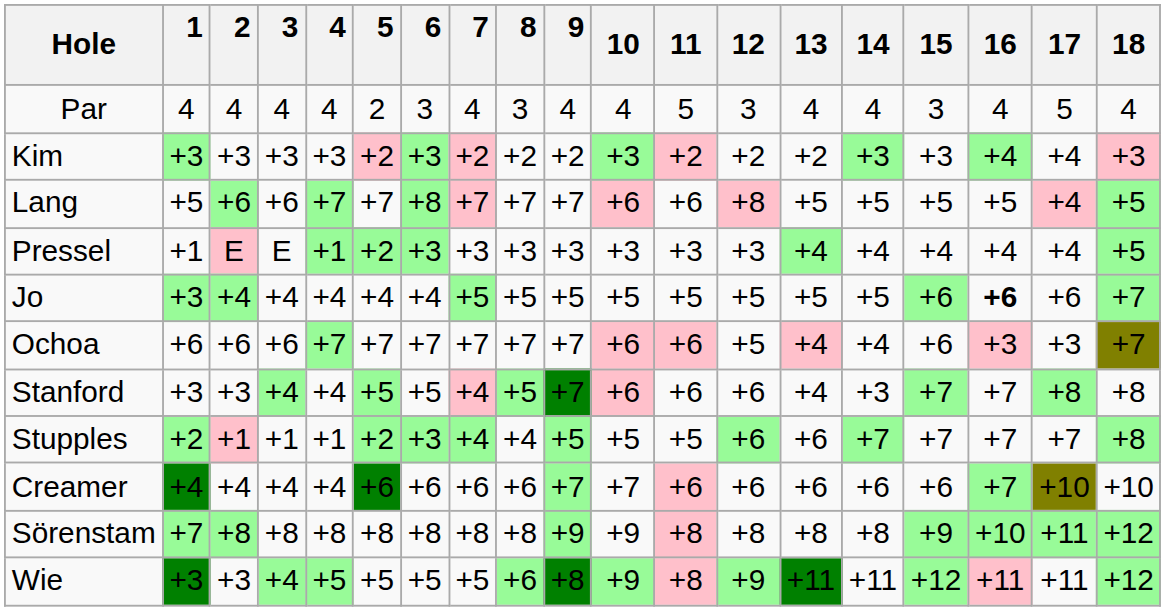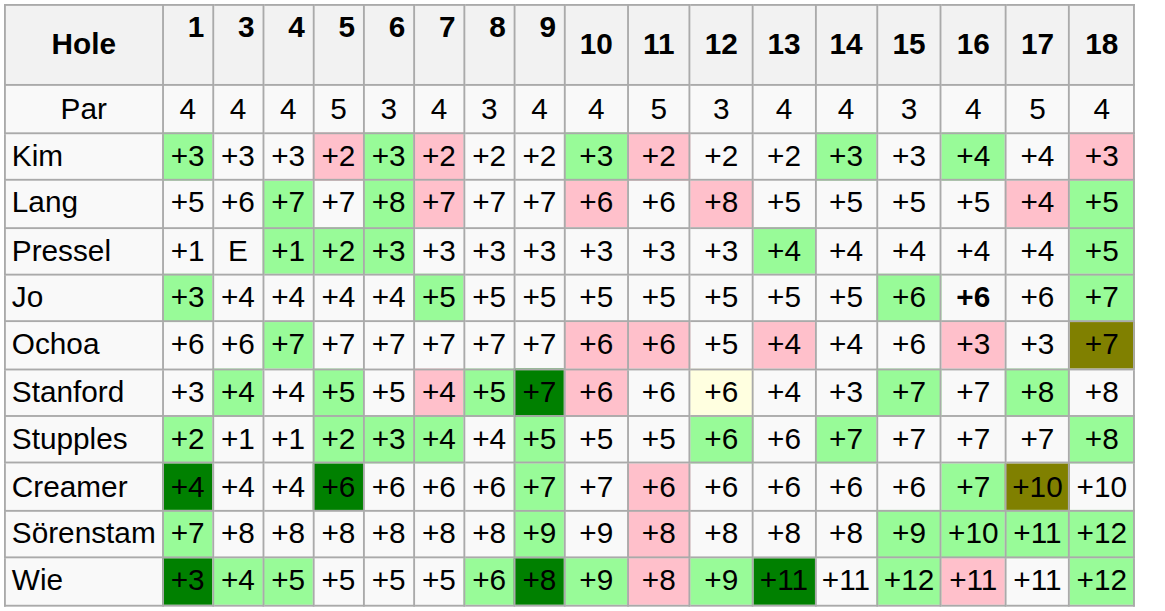 <table class="wikitable" style="text-align:center">
 <tr>
 <th>Hole</th>
 <th>  1  </th>
-<th>  2  </th>
 <th>  3  </th>
 <th>  4  </th>
 <th>  5  </th>
 <th>  6  </th>
 <th>  7  </th>
 <th>  8  </th>
 <th>  9  </th>
 <th> 10 </th>
 <th> 11 </th>
 <th> 12 </th>
 <th>13</th>
 <th>14</th>
 <th>15</th>
 <th>16</th>
 <th>17</th>
 <th>18</th>
 </tr>
 <tr>
 <td>Par</td>
 <td>4</td>
 <td>4</td>
 <td>4</td>
-<td>4</td>
-<td>2</td>
+<td>5</td>
 <td>3</td>
 <td>4</td>
 <td>3</td>
 <td>4</td>
 <td>4</td>
 <td>5</td>
 <td>3</td>
 <td>4</td>
 <td>4</td>
 <td>3</td>
 <td>4</td>
 <td>5</td>
 <td>4</td>
 </tr>
 <tr>
 <td align=left> Kim</td>
 <td style="background: PaleGreen;">+3</td>
-<td>+3</td>
 <td>+3</td>
 <td>+3</td>
 <td style="background: Pink;">+2</td>
 <td style="background: PaleGreen;">+3</td>
 <td style="background: Pink;">+2</td>
 <td>+2</td>
 <td>+2</td>
 <td style="background: PaleGreen;">+3</td>
 <td style="background: Pink;">+2</td>
 <td>+2</td>
 <td>+2</td>
 <td style="background: PaleGreen;">+3</td>
 <td>+3</td>
 <td style="background: PaleGreen;">+4</td>
 <td>+4</td>
 <td style="background: Pink;">+3</td>
 </tr>
 <tr>
 <td align=left> Lang</td>
 <td>+5</td>
-<td style="background: PaleGreen;">+6</td>
 <td>+6</td>
 <td style="background: PaleGreen;">+7</td>
 <td>+7</td>
 <td style="background: PaleGreen;">+8</td>
 <td style="background: Pink;">+7</td>
 <td>+7</td>
 <td>+7</td>
 <td style="background: Pink;">+6</td>
 <td>+6</td>
 <td style="background: Pink;">+8</td>
 <td>+5</td>
 <td>+5</td>
 <td>+5</td>
 <td>+5</td>
 <td style="background: Pink;">+4</td>
 <td style="background: PaleGreen;">+5</td>
 </tr>
 <tr>
 <td align=left> Pressel</td>
 <td>+1</td>
-<td style="background: Pink;">E</td>
 <td>E</td>
 <td style="background: PaleGreen;">+1</td>
 <td style="background: PaleGreen;">+2</td>
 <td style="background: PaleGreen;">+3</td>
 <td>+3</td>
 <td>+3</td>
 <td>+3</td>
 <td>+3</td>
 <td>+3</td>
 <td>+3</td>
 <td style="background: PaleGreen;">+4</td>
 <td>+4</td>
 <td>+4</td>
 <td>+4</td>
 <td>+4</td>
 <td style="background: PaleGreen;">+5</td>
 </tr>
 <tr>
 <td align=left> Jo</td>
 <td style="background: PaleGreen;">+3</td>
-<td style="background: PaleGreen;">+4</td>
 <td>+4</td>
 <td>+4</td>
 <td>+4</td>
 <td>+4</td>
 <td style="background: PaleGreen;">+5</td>
 <td>+5</td>
 <td>+5</td>
 <td>+5</td>
 <td>+5</td>
 <td>+5</td>
 <td>+5</td>
 <td>+5</td>
 <td style="background: PaleGreen;">+6</td>
 <td><strong>+6</strong></td>
 <td>+6</td>
 <td style="background: PaleGreen;">+7</td>
 </tr>
 <tr>
 <td align=left> Ochoa</td>
 <td>+6</td>
 <td>+6</td>
-<td>+6</td>
 <td style="background: PaleGreen;">+7</td>
 <td>+7</td>
 <td>+7</td>
 <td>+7</td>
 <td>+7</td>
 <td>+7</td>
 <td style="background: Pink;">+6</td>
 <td style="background: Pink;">+6</td>
 <td>+5</td>
 <td style="background: Pink;">+4</td>
 <td>+4</td>
 <td>+6</td>
 <td style="background: Pink;">+3</td>
 <td>+3</td>
 <td style="background: Olive;">+7</td>
 </tr>
 <tr>
 <td align=left> Stanford</td>
 <td>+3</td>
-<td>+3</td>
 <td style="background: PaleGreen;">+4</td>
 <td>+4</td>
 <td style="background: PaleGreen;">+5</td>
 <td>+5</td>
 <td style="background: Pink;">+4</td>
 <td style="background: PaleGreen;">+5</td>
 <td style="background: Green;">+7</td>
 <td style="background: Pink;">+6</td>
 <td>+6</td>
-<td>+6</td>
+<td style="background: lightyellow;">+6</td>
 <td>+4</td>
 <td>+3</td>
 <td style="background: PaleGreen;">+7</td>
 <td>+7</td>
 <td style="background: PaleGreen;">+8</td>
 <td>+8</td>
 </tr>
 <tr>
 <td align=left> Stupples</td>
 <td style="background: PaleGreen;">+2</td>
-<td style="background: Pink;">+1</td>
 <td>+1</td>
 <td>+1</td>
 <td style="background: PaleGreen;">+2</td>
 <td style="background: PaleGreen;">+3</td>
 <td style="background: PaleGreen;">+4</td>
 <td>+4</td>
 <td style="background: PaleGreen;">+5</td>
 <td>+5</td>
 <td>+5</td>
 <td style="background: PaleGreen;">+6</td>
 <td>+6</td>
 <td style="background: PaleGreen;">+7</td>
 <td>+7</td>
 <td>+7</td>
 <td>+7</td>
 <td style="background: PaleGreen;">+8</td>
 </tr>
 <tr>
 <td align=left> Creamer</td>
 <td style="background: Green;">+4</td>
 <td>+4</td>
 <td>+4</td>
-<td>+4</td>
 <td style="background: Green;">+6</td>
 <td>+6</td>
 <td>+6</td>
 <td>+6</td>
 <td style="background: PaleGreen;">+7</td>
 <td>+7</td>
 <td style="background: Pink;">+6</td>
 <td>+6</td>
 <td>+6</td>
 <td>+6</td>
 <td>+6</td>
 <td style="background: PaleGreen;">+7</td>
 <td style="background: Olive;">+10</td>
 <td>+10</td>
 </tr>
 <tr>
 <td align=left> Sörenstam</td>
 <td style="background: PaleGreen;">+7</td>
-<td style="background: PaleGreen;">+8</td>
 <td>+8</td>
 <td>+8</td>
 <td>+8</td>
 <td>+8</td>
 <td>+8</td>
 <td>+8</td>
 <td style="background: PaleGreen;">+9</td>
 <td>+9</td>
 <td style="background: Pink;">+8</td>
 <td>+8</td>
 <td>+8</td>
 <td>+8</td>
 <td style="background: PaleGreen;">+9</td>
 <td style="background: PaleGreen;">+10</td>
 <td style="background: PaleGreen;">+11</td>
 <td style="background: PaleGreen;">+12</td>
 </tr>
 <tr>
 <td align=left> Wie</td>
 <td style="background: Green;">+3</td>
-<td>+3</td>
 <td style="background: PaleGreen;">+4</td>
 <td style="background: PaleGreen;">+5</td>
 <td>+5</td>
 <td>+5</td>
 <td>+5</td>
 <td style="background: PaleGreen;">+6</td>
 <td style="background: Green;">+8</td>
 <td style="background: PaleGreen;">+9</td>
 <td style="background: Pink;">+8</td>
 <td style="background: PaleGreen;">+9</td>
 <td style="background: Green;">+11</td>
 <td>+11</td>
 <td style="background: PaleGreen;">+12</td>
 <td style="background: Pink;">+11</td>
 <td>+11</td>
 <td style="background: PaleGreen;">+12</td>
 </tr>
 </table>
